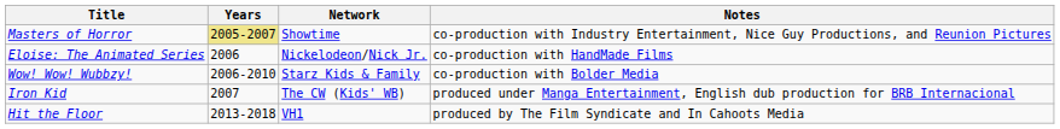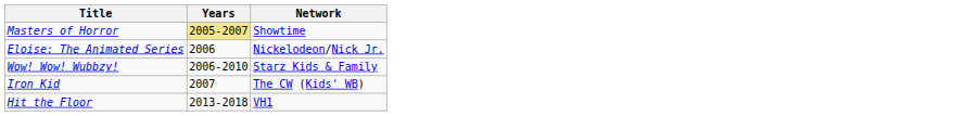 <table class="wikitable sortable">
 <tr>
 <th>Title</th>
 <th>Years</th>
 <th>Network</th>
-<th>Notes</th>
 </tr>
 <tr>
 <td><em><a href='#'>Masters of Horror</a></em></td>
 <td style="background: khaki;">2005-2007</td>
 <td><a href='#'>Showtime</a></td>
-<td>co-production with Industry Entertainment, Nice Guy Productions, and <a href='#'>Reunion Pictures</a></td>
 </tr>
 <tr>
 <td><em><a href='#'>Eloise: The Animated Series</a></em></td>
 <td>2006</td>
 <td><a href='#'>Nickelodeon</a>/<a href='#'>Nick Jr.</a></td>
-<td>co-production with <a href='#'>HandMade Films</a></td>
 </tr>
 <tr>
 <td><em><a href='#'>Wow! Wow! Wubbzy!</a></em></td>
 <td>2006-2010</td>
 <td><a href='#'>Starz Kids & Family</a></td>
-<td>co-production with <a href='#'>Bolder Media</a></td>
 </tr>
 <tr>
 <td><em><a href='#'>Iron Kid</a></em></td>
 <td>2007</td>
 <td><a href='#'>The CW</a> (<a href='#'>Kids' WB</a>)</td>
-<td>produced under <a href='#'>Manga Entertainment</a>, English dub production for <a href='#'>BRB Internacional</a></td>
 </tr>
 <tr>
 <td><em><a href='#'>Hit the Floor</a></em></td>
 <td>2013-2018</td>
 <td><a href='#'>VH1</a></td>
-<td>produced by The Film Syndicate and In Cahoots Media</td>
 </tr>
 </table>
